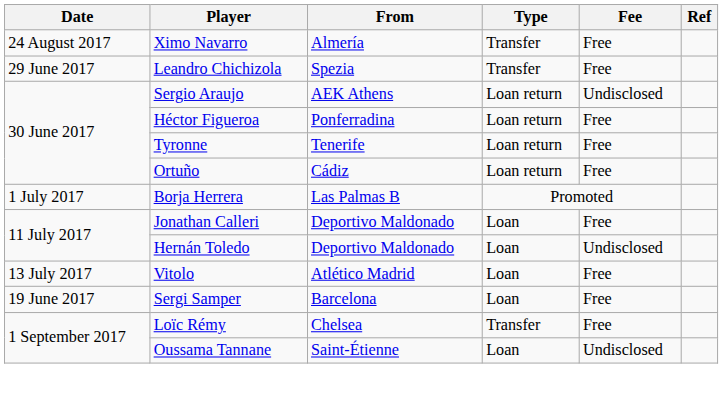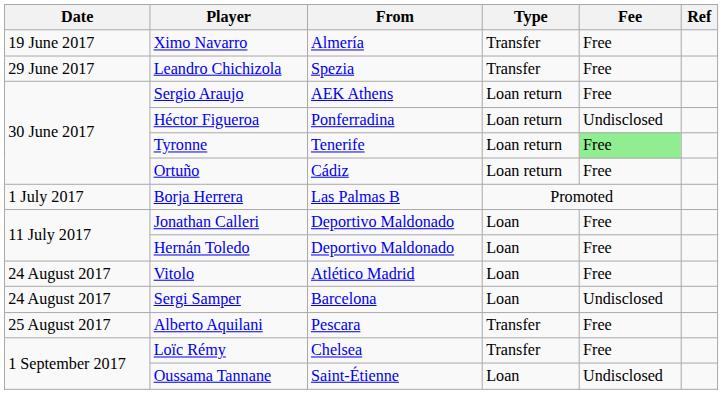 <table class="wikitable" style="width:80%;">
 <tr>
 <th>Date</th>
 <th>Player</th>
 <th>From</th>
 <th>Type</th>
 <th>Fee</th>
 <th>Ref</th>
 </tr>
 <tr>
-<td>24 August 2017</td>
+<td>19 June 2017</td>
 <td> <a href='#'>Ximo Navarro</a></td>
 <td> <a href='#'>Almería</a></td>
 <td>Transfer</td>
 <td>Free</td>
 <td></td>
 </tr>
 <tr>
 <td>29 June 2017</td>
 <td> <a href='#'>Leandro Chichizola</a></td>
 <td> <a href='#'>Spezia</a></td>
 <td>Transfer</td>
 <td>Free</td>
 <td></td>
 </tr>
 <tr>
 <td rowspan="4">30 June 2017</td>
 <td> <a href='#'>Sergio Araujo</a></td>
 <td> <a href='#'>AEK Athens</a></td>
 <td>Loan return</td>
-<td>Undisclosed</td>
+<td>Free</td>
 <td></td>
 </tr>
 <tr>
 <td> <a href='#'>Héctor Figueroa</a></td>
 <td> <a href='#'>Ponferradina</a></td>
 <td>Loan return</td>
-<td>Free</td>
+<td>Undisclosed</td>
 <td></td>
 </tr>
 <tr>
 <td> <a href='#'>Tyronne</a></td>
 <td> <a href='#'>Tenerife</a></td>
 <td>Loan return</td>
-<td>Free</td>
+<td style="background: lightgreen;">Free</td>
 <td></td>
 </tr>
 <tr>
 <td> <a href='#'>Ortuño</a></td>
 <td><a href='#'>Cádiz</a></td>
 <td>Loan return</td>
 <td>Free</td>
 <td></td>
 </tr>
 <tr>
 <td>1 July 2017</td>
 <td> <a href='#'>Borja Herrera</a></td>
 <td> <a href='#'>Las Palmas B</a></td>
 <td colspan="2" style="text-align:center;">Promoted</td>
 <td></td>
 </tr>
 <tr>
 <td rowspan="2">11 July 2017</td>
 <td> <a href='#'>Jonathan Calleri</a></td>
 <td> <a href='#'>Deportivo Maldonado</a></td>
 <td>Loan</td>
 <td>Free</td>
 <td></td>
 </tr>
 <tr>
 <td> <a href='#'>Hernán Toledo</a></td>
 <td> <a href='#'>Deportivo Maldonado</a></td>
 <td>Loan</td>
-<td>Undisclosed</td>
+<td>Free</td>
 <td></td>
 </tr>
 <tr>
-<td>13 July 2017</td>
+<td>24 August 2017</td>
 <td> <a href='#'>Vitolo</a></td>
 <td> <a href='#'>Atlético Madrid</a></td>
 <td>Loan</td>
 <td>Free</td>
 <td></td>
 </tr>
 <tr>
-<td>19 June 2017</td>
+<td>24 August 2017</td>
 <td> <a href='#'>Sergi Samper</a></td>
 <td> <a href='#'>Barcelona</a></td>
 <td>Loan</td>
+<td>Undisclosed</td>
+<td></td>
+</tr>
+<tr>
+<td>25 August 2017</td>
+<td> <a href='#'>Alberto Aquilani</a></td>
+<td> <a href='#'>Pescara</a></td>
+<td>Transfer</td>
 <td>Free</td>
 <td></td>
 </tr>
 <tr>
 <td rowspan="2">1 September 2017</td>
 <td> <a href='#'>Loïc Rémy</a></td>
 <td> <a href='#'>Chelsea</a></td>
 <td>Transfer</td>
 <td>Free</td>
 <td></td>
 </tr>
 <tr>
 <td> <a href='#'>Oussama Tannane</a></td>
 <td> <a href='#'>Saint-Étienne</a></td>
 <td>Loan</td>
 <td>Undisclosed</td>
 <td></td>
 </tr>
 </table>
